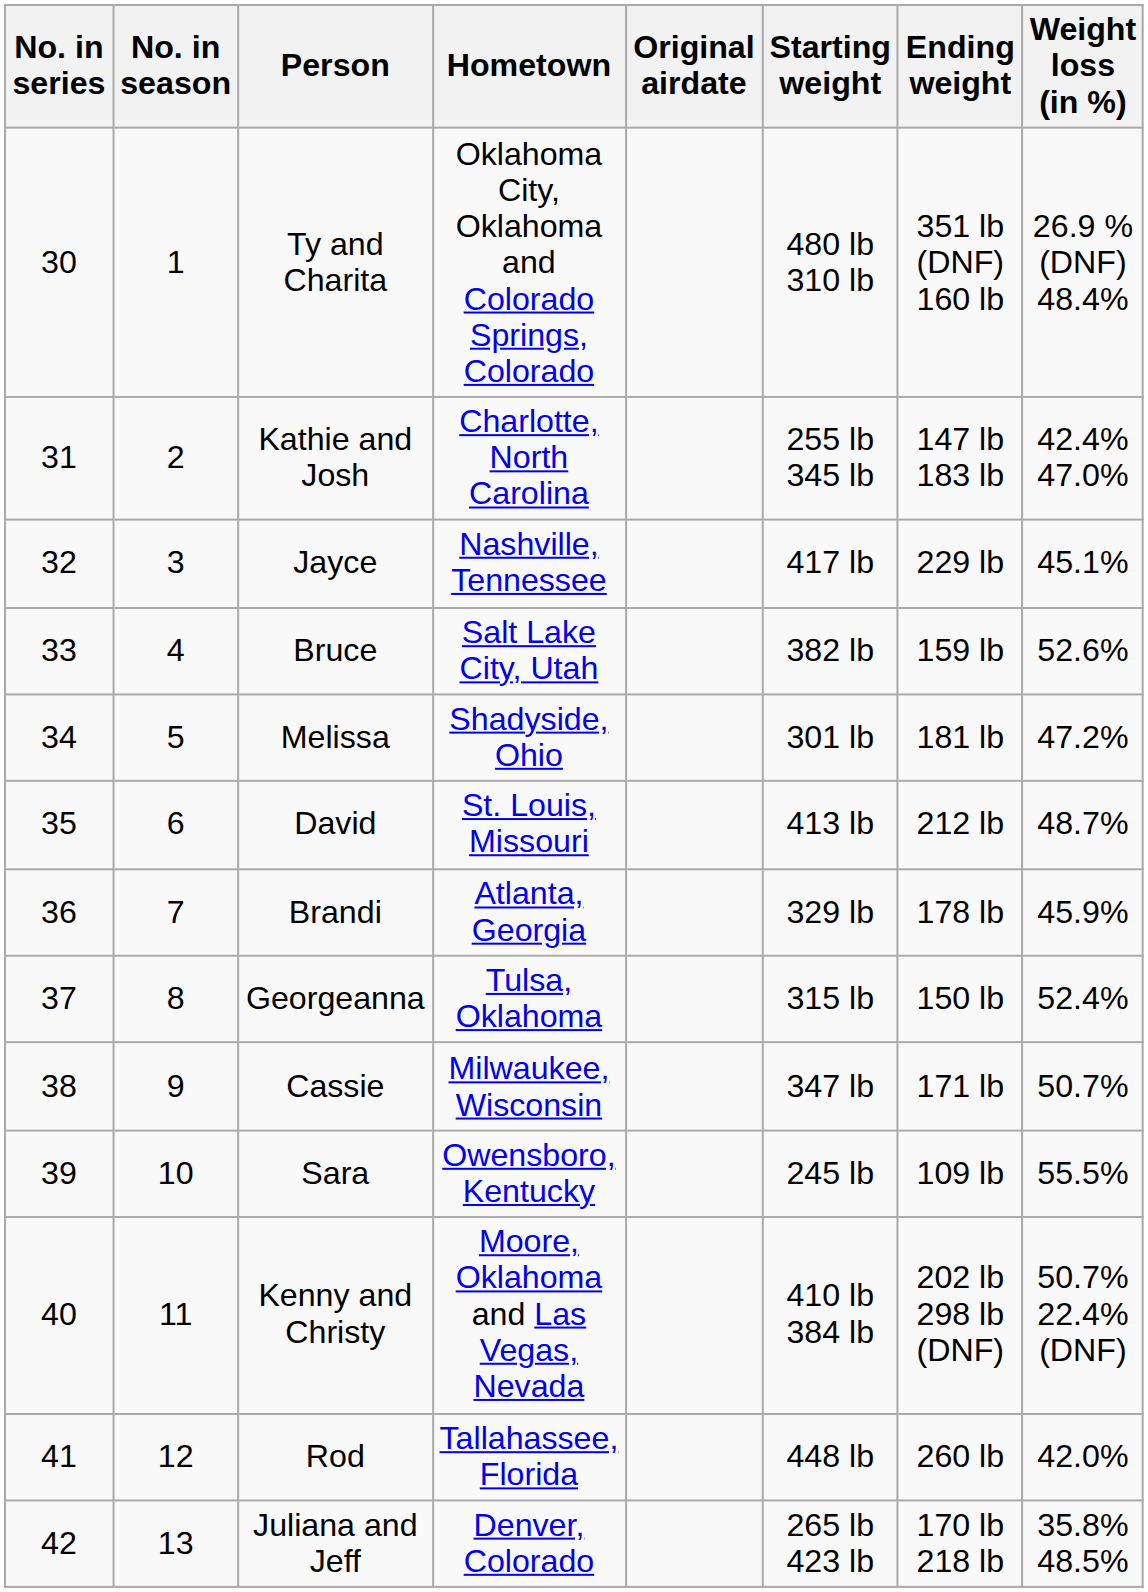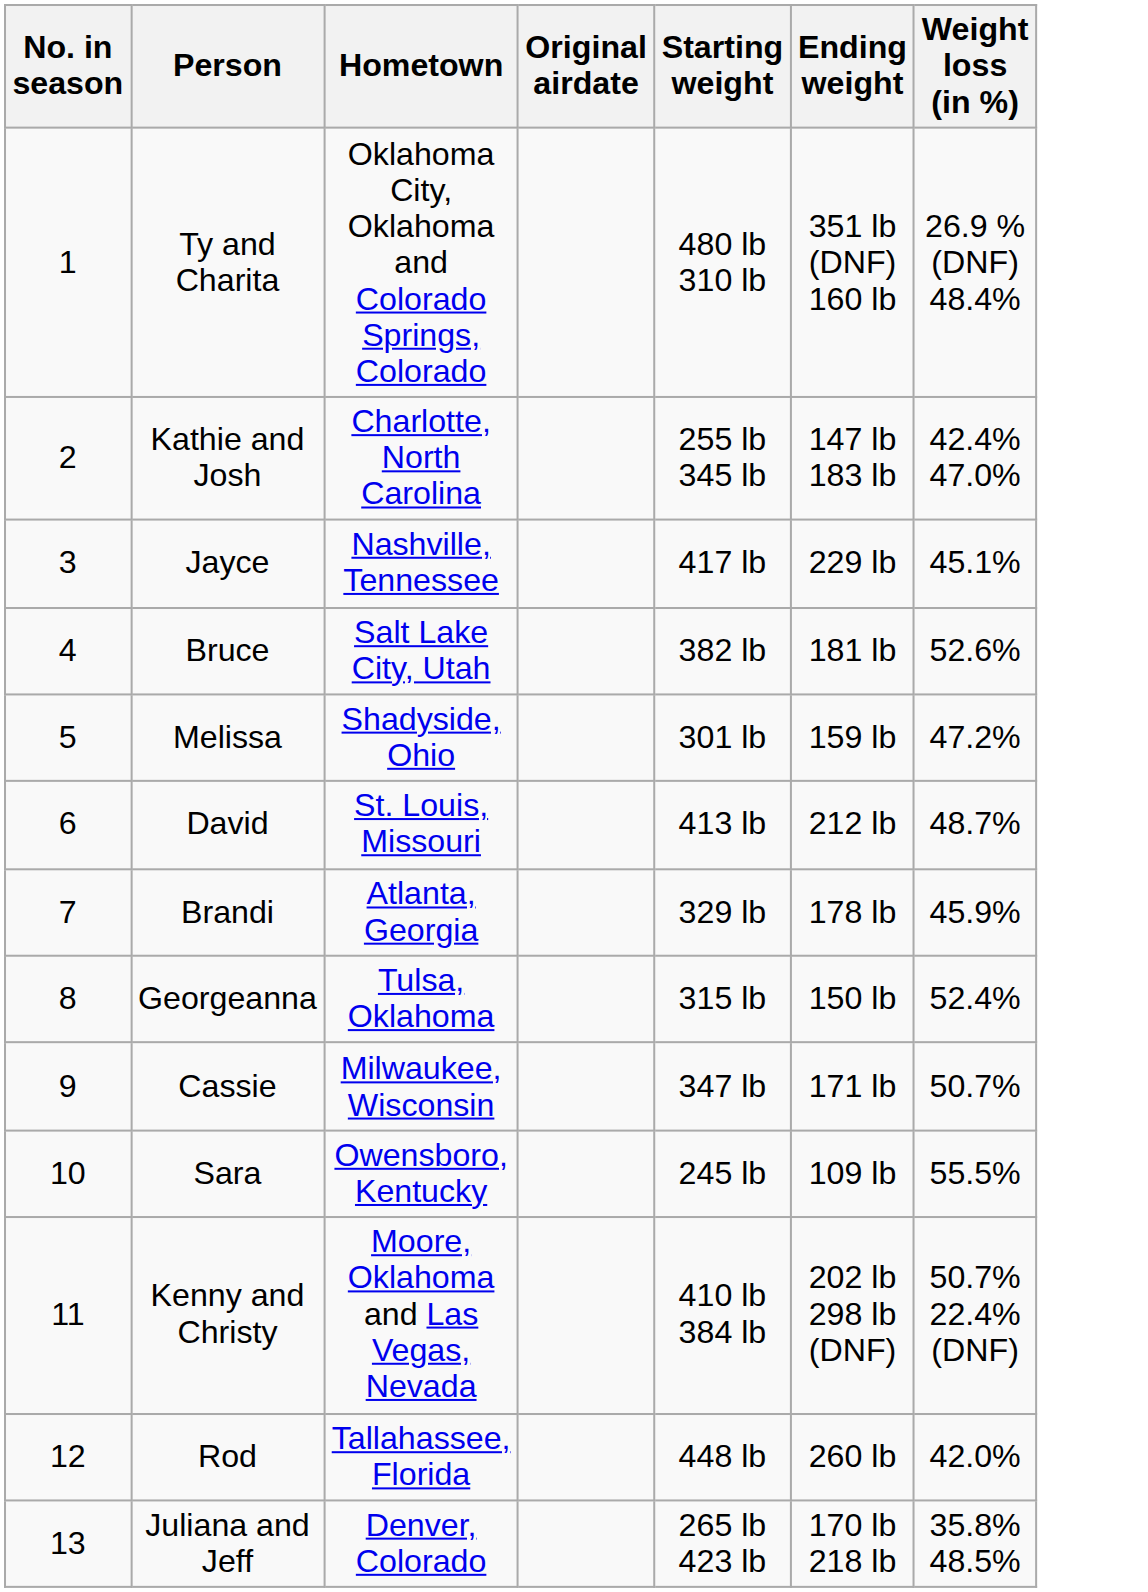 <table class="wikitable" style="width: 50%; text-align: center">
 <tr>
-<th>No. in series</th>
 <th>No. in season</th>
 <th>Person</th>
 <th>Hometown</th>
 <th>Original airdate</th>
 <th>Starting weight</th>
 <th>Ending weight</th>
 <th>Weight loss (in %)</th>
 </tr>
 <tr>
-<td>30</td>
 <td>1</td>
 <td>Ty and Charita</td>
 <td>Oklahoma City, Oklahoma and <a href='#'>Colorado Springs, Colorado</a></td>
 <td></td>
 <td>480 lb<br>310 lb</td>
 <td>351 lb (DNF)<br>160 lb</td>
 <td>26.9 %(DNF)<br>48.4%</td>
 </tr>
 <tr>
-<td>31</td>
 <td>2</td>
 <td>Kathie and Josh</td>
 <td><a href='#'>Charlotte, North Carolina</a></td>
 <td></td>
 <td>255 lb<br>345 lb</td>
 <td>147 lb<br>183 lb</td>
 <td>42.4%<br>47.0%</td>
 </tr>
 <tr>
-<td>32</td>
 <td>3</td>
 <td>Jayce</td>
 <td><a href='#'>Nashville, Tennessee</a></td>
 <td></td>
 <td>417 lb</td>
 <td>229 lb</td>
 <td>45.1%</td>
 </tr>
 <tr>
-<td>33</td>
 <td>4</td>
 <td>Bruce</td>
 <td><a href='#'>Salt Lake City, Utah</a></td>
 <td></td>
 <td>382 lb</td>
-<td>159 lb</td>
+<td>181 lb</td>
 <td>52.6%</td>
 </tr>
 <tr>
-<td>34</td>
 <td>5</td>
 <td>Melissa</td>
 <td><a href='#'>Shadyside, Ohio</a></td>
 <td></td>
 <td>301 lb</td>
-<td>181 lb</td>
+<td>159 lb</td>
 <td>47.2%</td>
 </tr>
 <tr>
-<td>35</td>
 <td>6</td>
 <td>David</td>
 <td><a href='#'>St. Louis, Missouri</a></td>
 <td></td>
 <td>413 lb</td>
 <td>212 lb</td>
 <td>48.7%</td>
 </tr>
 <tr>
-<td>36</td>
 <td>7</td>
 <td>Brandi </td>
 <td><a href='#'>Atlanta, Georgia</a></td>
 <td></td>
 <td>329 lb</td>
 <td>178 lb</td>
 <td>45.9%</td>
 </tr>
 <tr>
-<td>37</td>
 <td>8</td>
 <td>Georgeanna</td>
 <td><a href='#'>Tulsa, Oklahoma</a></td>
 <td></td>
 <td>315 lb</td>
 <td>150 lb</td>
 <td>52.4%</td>
 </tr>
 <tr>
-<td>38</td>
 <td>9</td>
 <td>Cassie</td>
 <td><a href='#'>Milwaukee, Wisconsin</a></td>
 <td></td>
 <td>347 lb</td>
 <td>171 lb</td>
 <td>50.7%</td>
 </tr>
 <tr>
-<td>39</td>
 <td>10</td>
 <td>Sara</td>
 <td><a href='#'>Owensboro, Kentucky</a></td>
 <td></td>
 <td>245 lb</td>
 <td>109 lb</td>
 <td>55.5%</td>
 </tr>
 <tr>
-<td>40</td>
 <td>11</td>
 <td>Kenny and Christy</td>
 <td><a href='#'>Moore, Oklahoma</a> and <a href='#'>Las Vegas, Nevada</a></td>
 <td></td>
 <td>410 lb<br>384 lb</td>
 <td>202 lb<br>298 lb (DNF)</td>
 <td>50.7%<br>22.4% (DNF)</td>
 </tr>
 <tr>
-<td>41</td>
 <td>12</td>
 <td>Rod</td>
 <td><a href='#'>Tallahassee, Florida</a></td>
 <td></td>
 <td>448 lb</td>
 <td>260 lb</td>
 <td>42.0%</td>
 </tr>
 <tr>
-<td>42</td>
 <td>13</td>
 <td>Juliana and Jeff</td>
 <td><a href='#'>Denver, Colorado</a></td>
 <td></td>
 <td>265 lb<br>423 lb</td>
 <td>170 lb<br>218 lb</td>
 <td>35.8%<br>48.5%</td>
 </tr>
 </table>
